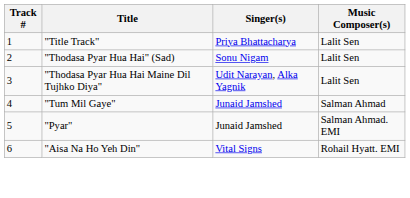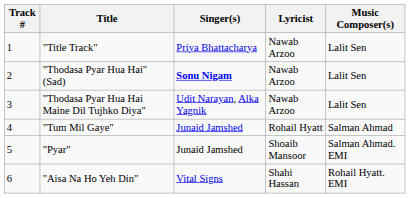 <table class="wikitable ">
 <tr>
 <th>Track #</th>
 <th>Title</th>
 <th>Singer(s)</th>
+<th>Lyricist</th>
 <th>Music Composer(s)</th>
 </tr>
 <tr>
 <td>1</td>
 <td>"Title Track"</td>
 <td><a href='#'>Priya Bhattacharya</a></td>
+<td>Nawab Arzoo</td>
 <td>Lalit Sen</td>
 </tr>
 <tr>
 <td>2</td>
 <td>"Thodasa Pyar Hua Hai" (Sad)</td>
-<td><a href='#'>Sonu Nigam</a></td>
+<td><strong><a href='#'>Sonu Nigam</a></strong></td>
+<td>Nawab Arzoo</td>
 <td>Lalit Sen</td>
 </tr>
 <tr>
 <td>3</td>
 <td>"Thodasa Pyar Hua Hai Maine Dil Tujhko Diya"</td>
 <td><a href='#'>Udit Narayan</a>, <a href='#'>Alka Yagnik</a></td>
+<td>Nawab Arzoo</td>
 <td>Lalit Sen</td>
 </tr>
 <tr>
 <td>4</td>
 <td>"Tum Mil Gaye"</td>
 <td><a href='#'>Junaid Jamshed</a></td>
+<td>Rohail Hyatt</td>
 <td>Salman Ahmad</td>
 </tr>
 <tr>
 <td>5</td>
 <td>"Pyar"</td>
 <td>Junaid Jamshed</td>
+<td>Shoaib Mansoor</td>
 <td>Salman Ahmad. EMI</td>
 </tr>
 <tr>
 <td>6</td>
 <td>"Aisa Na Ho Yeh Din"</td>
 <td><a href='#'>Vital Signs</a></td>
+<td>Shahi Hassan</td>
 <td>Rohail Hyatt. EMI</td>
 </tr>
 </table>
